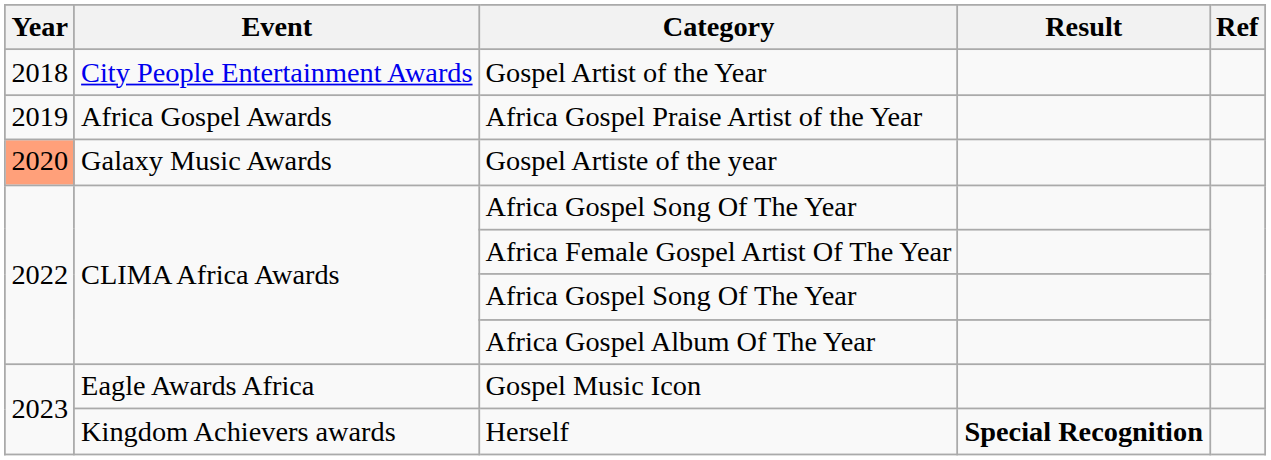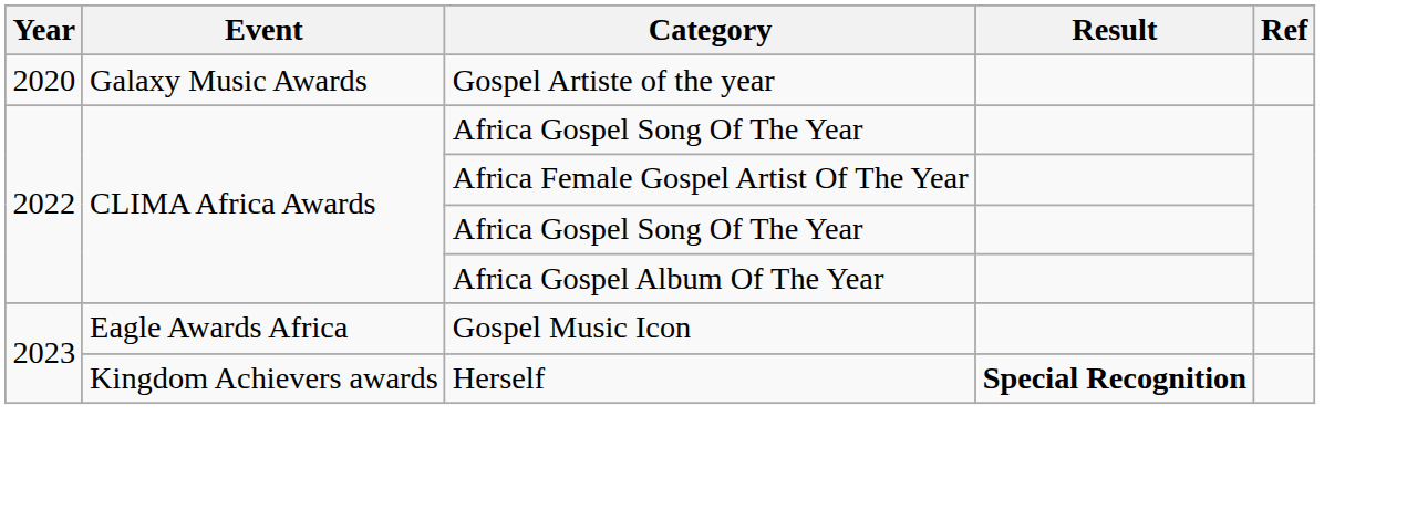 <table class="wikitable">
 <tr>
 <th>Year</th>
 <th>Event</th>
 <th>Category</th>
 <th>Result</th>
 <th>Ref</th>
 </tr>
 <tr>
-<td>2018</td>
-<td><a href='#'>City People Entertainment Awards</a></td>
-<td>Gospel Artist of the Year</td>
-<td></td>
-<td></td>
-</tr>
-<tr>
-<td>2019</td>
-<td>Africa Gospel Awards</td>
-<td>Africa Gospel Praise Artist of the Year</td>
-<td></td>
-<td></td>
-</tr>
-<tr>
-<td style="background: lightsalmon;">2020</td>
+<td>2020</td>
 <td>Galaxy Music Awards</td>
 <td>Gospel Artiste of the year</td>
 <td></td>
 <td></td>
 </tr>
 <tr>
 <td rowspan="4">2022</td>
 <td rowspan="4">CLIMA Africa Awards</td>
 <td>Africa Gospel Song Of The Year</td>
 <td></td>
 <td rowspan="4"></td>
 </tr>
 <tr>
 <td>Africa Female Gospel Artist Of The Year</td>
 <td></td>
 </tr>
 <tr>
 <td>Africa Gospel Song Of The Year</td>
 <td></td>
 </tr>
 <tr>
 <td>Africa Gospel Album Of The Year</td>
 <td></td>
 </tr>
 <tr>
 <td rowspan="2">2023</td>
 <td>Eagle Awards Africa</td>
 <td>Gospel Music Icon</td>
 <td></td>
 <td></td>
 </tr>
 <tr>
 <td>Kingdom Achievers awards</td>
 <td>Herself</td>
 <td><strong>Special Recognition</strong></td>
 <td></td>
 </tr>
 </table>
